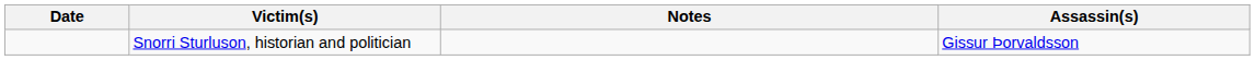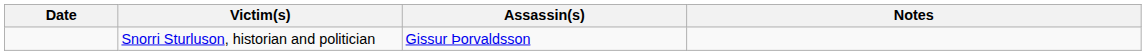 <table class="wikitable sortable" style="width:100%">
 <tr>
 <th style="width:10%">Date</th>
 <th style="width:25%">Victim(s)</th>
+<th style="width:25%">Assassin(s)</th>
 <th style="width:40%">Notes</th>
-<th style="width:25%">Assassin(s)</th>
 </tr>
 <tr>
 <td></td>
 <td><a href='#'>Snorri Sturluson</a>, historian and politician</td>
+<td><a href='#'>Gissur Þorvaldsson</a></td>
 <td></td>
-<td><a href='#'>Gissur Þorvaldsson</a></td>
 </tr>
 </table>
